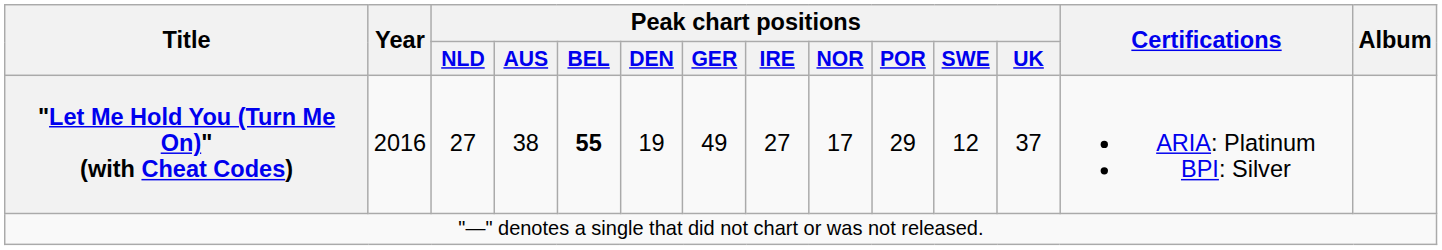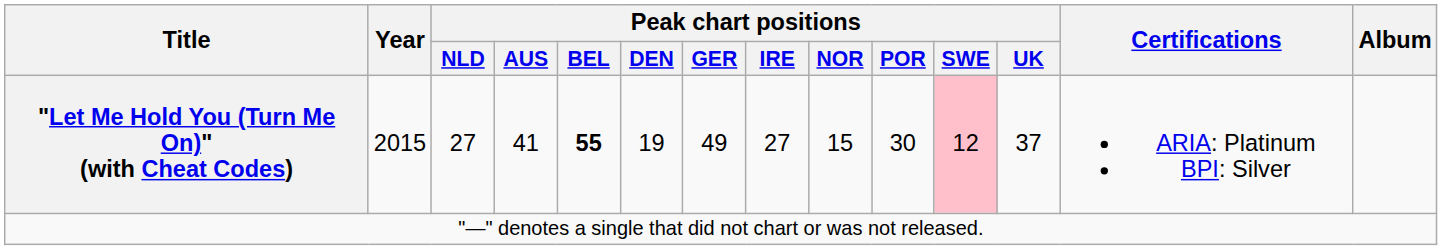 <table class="wikitable plainrowheaders" style="text-align:center;" border="1">
 <tr>
 <th scope="col" rowspan="2" style="width:15em;">Title</th>
 <th scope="col" rowspan="2" style="width:1em;">Year</th>
 <th colspan="10">Peak chart positions</th>
 <th scope="col" rowspan="2" style="width:12em;"><a href='#'>Certifications</a></th>
 <th scope="col" rowspan="2">Album</th>
 </tr>
 <tr>
 <th scope="col" style="width:2.5em;font-size:90%;"><a href='#'>NLD</a> <br></th>
 <th scope="col" style="width:2.5em;font-size:90%;"><a href='#'>AUS</a><br></th>
 <th scope="col" style="width:2.5em;font-size:90%;"><a href='#'>BEL</a> <br></th>
 <th scope="col" style="width:2.5em;font-size:90%;"><a href='#'>DEN</a> <br></th>
 <th scope="col" style="width:2.5em;font-size:90%;"><a href='#'>GER</a> <br></th>
 <th scope="col" style="width:2.5em;font-size:90%;"><a href='#'>IRE</a><br></th>
 <th scope="col" style="width:2.5em;font-size:90%;"><a href='#'>NOR</a> <br></th>
 <th scope="col" style="width:2.5em;font-size:90%;"><a href='#'>POR</a><br></th>
 <th scope="col" style="width:2.5em;font-size:90%;"><a href='#'>SWE</a> <br></th>
 <th scope="col" style="width:2.5em;font-size:90%;"><a href='#'>UK</a> <br></th>
 </tr>
 <tr>
 <th scope="row">"<a href='#'>Let Me Hold You (Turn Me On)</a>"<br><span>(with <a href='#'>Cheat Codes</a>)</span></th>
-<td>2016</td>
+<td>2015</td>
 <td>27</td>
-<td>38</td>
+<td>41</td>
 <td><strong>55</strong></td>
 <td>19</td>
 <td>49</td>
 <td>27</td>
-<td>17</td>
-<td>29</td>
-<td>12</td>
+<td>15</td>
+<td>30</td>
+<td style="background: pink;">12</td>
 <td>37</td>
 <td><br><ul><li><a href='#'>ARIA</a>: Platinum</li><li><a href='#'>BPI</a>: Silver</li></ul></td>
 <td></td>
 </tr>
 <tr>
 <td colspan="14" style="font-size:85%">"—" denotes a single that did not chart or was not released.</td>
 </tr>
 </table>
